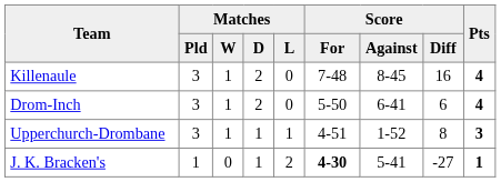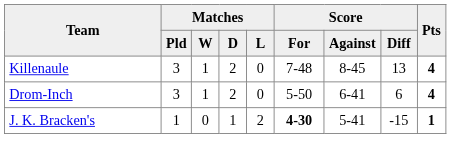 <table style=border-collapse:collapse border=1 cellspacing=0 cellpadding=5>
 <tr align=center bgcolor=#efefef>
 <th rowspan=2 width=165>Team</th>
 <th colspan=4>Matches</th>
 <th colspan=3>Score</th>
 <th rowspan=2width=20>Pts</th>
 </tr>
 <tr align=center bgcolor=#efefef>
 <th width=20>Pld</th>
 <th width=20>W</th>
 <th width=20>D</th>
 <th width=20>L</th>
 <th width=45>For</th>
 <th width=45>Against</th>
 <th width=30>Diff</th>
 </tr>
 <tr align=center>
 <td style="text-align:left;"><a href='#'>Killenaule</a></td>
 <td>3</td>
 <td>1</td>
 <td>2</td>
 <td>0</td>
 <td>7-48</td>
 <td>8-45</td>
-<td>16</td>
+<td>13</td>
 <td><strong>4</strong></td>
 </tr>
 <tr align=center>
 <td style="text-align:left;"><a href='#'>Drom-Inch</a></td>
 <td>3</td>
 <td>1</td>
 <td>2</td>
 <td>0</td>
 <td>5-50</td>
 <td>6-41</td>
 <td>6</td>
 <td><strong>4</strong></td>
 </tr>
 <tr align=center>
-<td style="text-align:left;"><a href='#'>Upperchurch-Drombane</a></td>
-<td>3</td>
-<td>1</td>
-<td>1</td>
-<td>1</td>
-<td>4-51</td>
-<td>1-52</td>
-<td>8</td>
-<td><strong>3</strong></td>
-</tr>
-<tr align=center>
 <td style="text-align:left;"><a href='#'>J. K. Bracken's</a></td>
 <td>1</td>
 <td>0</td>
 <td>1</td>
 <td>2</td>
 <td><strong>4-30</strong></td>
 <td>5-41</td>
-<td>-27</td>
+<td>-15</td>
 <td><strong>1</strong></td>
 </tr>
 </table>
